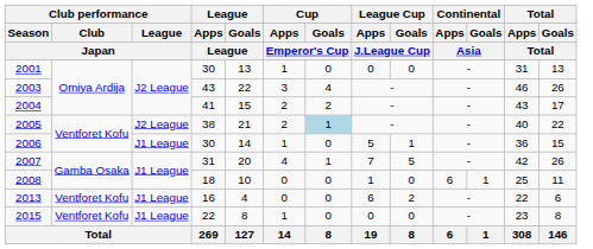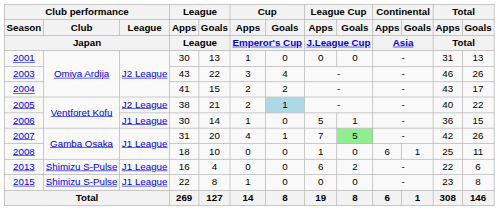 <table class="wikitable" style="text-align:center;">
 <tr>
 <th colspan=3>Club performance</th>
 <th colspan=2>League</th>
 <th colspan=2>Cup</th>
 <th colspan=2>League Cup</th>
 <th colspan=2>Continental</th>
 <th colspan=2>Total</th>
 </tr>
 <tr>
 <th>Season</th>
 <th>Club</th>
 <th>League</th>
 <th>Apps</th>
 <th>Goals</th>
 <th>Apps</th>
 <th>Goals</th>
 <th>Apps</th>
 <th>Goals</th>
 <th>Apps</th>
 <th>Goals</th>
 <th>Apps</th>
 <th>Goals</th>
 </tr>
 <tr>
 <th colspan=3>Japan</th>
 <th colspan=2>League</th>
 <th colspan=2><a href='#'>Emperor's Cup</a></th>
 <th colspan=2><a href='#'>J.League Cup</a></th>
 <th colspan=2><a href='#'>Asia</a></th>
 <th colspan=2>Total</th>
 </tr>
 <tr>
 <td><a href='#'>2001</a></td>
 <td rowspan="3"><a href='#'>Omiya Ardija</a></td>
 <td rowspan="3"><a href='#'>J2 League</a></td>
 <td>30</td>
 <td>13</td>
 <td>1</td>
 <td>0</td>
 <td>0</td>
 <td>0</td>
 <td colspan="2">-</td>
 <td>31</td>
 <td>13</td>
 </tr>
 <tr>
 <td><a href='#'>2003</a></td>
 <td>43</td>
 <td>22</td>
 <td>3</td>
 <td>4</td>
 <td colspan="2">-</td>
 <td colspan="2">-</td>
 <td>46</td>
 <td>26</td>
 </tr>
 <tr>
 <td><a href='#'>2004</a></td>
 <td>41</td>
 <td>15</td>
 <td>2</td>
 <td>2</td>
 <td colspan="2">-</td>
 <td colspan="2">-</td>
 <td>43</td>
 <td>17</td>
 </tr>
 <tr>
 <td><a href='#'>2005</a></td>
 <td rowspan="2"><a href='#'>Ventforet Kofu</a></td>
 <td><a href='#'>J2 League</a></td>
 <td>38</td>
 <td>21</td>
 <td>2</td>
 <td style="background: lightblue;">1</td>
 <td colspan="2">-</td>
 <td colspan="2">-</td>
 <td>40</td>
 <td>22</td>
 </tr>
 <tr>
 <td><a href='#'>2006</a></td>
 <td><a href='#'>J1 League</a></td>
 <td>30</td>
 <td>14</td>
 <td>1</td>
 <td>0</td>
 <td>5</td>
 <td>1</td>
 <td colspan="2">-</td>
 <td>36</td>
 <td>15</td>
 </tr>
 <tr>
 <td><a href='#'>2007</a></td>
 <td rowspan="2"><a href='#'>Gamba Osaka</a></td>
 <td rowspan="2"><a href='#'>J1 League</a></td>
 <td>31</td>
 <td>20</td>
 <td>4</td>
 <td>1</td>
 <td>7</td>
-<td>5</td>
+<td style="background: lightgreen;">5</td>
 <td colspan="2">-</td>
 <td>42</td>
 <td>26</td>
 </tr>
 <tr>
 <td><a href='#'>2008</a></td>
 <td>18</td>
 <td>10</td>
 <td>0</td>
 <td>0</td>
 <td>1</td>
 <td>0</td>
 <td>6</td>
 <td>1</td>
 <td>25</td>
 <td>11</td>
 </tr>
 <tr>
 <td><a href='#'>2013</a></td>
-<td><a href='#'>Ventforet Kofu</a></td>
+<td><a href='#'>Shimizu S-Pulse</a></td>
 <td><a href='#'>J1 League</a></td>
 <td>16</td>
 <td>4</td>
 <td>0</td>
 <td>0</td>
 <td>6</td>
 <td>2</td>
 <td colspan="2">-</td>
 <td>22</td>
 <td>6</td>
 </tr>
 <tr>
 <td><a href='#'>2015</a></td>
-<td><a href='#'>Ventforet Kofu</a></td>
+<td><a href='#'>Shimizu S-Pulse</a></td>
 <td><a href='#'>J1 League</a></td>
 <td>22</td>
 <td>8</td>
 <td>1</td>
 <td>0</td>
 <td>0</td>
 <td>0</td>
 <td colspan="2">-</td>
 <td>23</td>
 <td>8</td>
 </tr>
 <tr>
 <th colspan=3>Total</th>
 <th>269</th>
 <th>127</th>
 <th>14</th>
 <th>8</th>
 <th>19</th>
 <th>8</th>
 <th>6</th>
 <th>1</th>
 <th>308</th>
 <th>146</th>
 </tr>
 </table>
